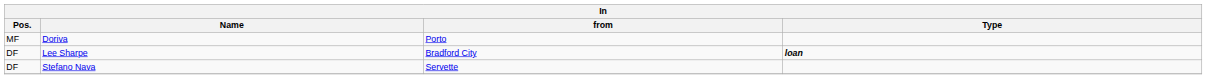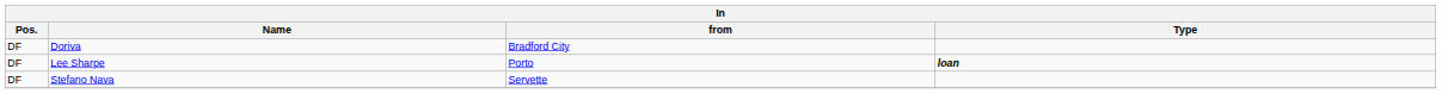 <table class="wikitable" style="font-size:90%;width:99%;">
 <tr>
 <th colspan="4">In</th>
 </tr>
 <tr>
 <th width=3%>Pos.</th>
 <th width=32%>Name</th>
 <th width=30%>from</th>
 <th width=35%>Type</th>
 </tr>
 <tr>
-<td>MF</td>
+<td>DF</td>
 <td><a href='#'>Doriva</a></td>
-<td><a href='#'>Porto</a></td>
+<td><a href='#'>Bradford City</a></td>
 <td></td>
 </tr>
 <tr>
 <td>DF</td>
 <td><a href='#'>Lee Sharpe</a></td>
-<td><a href='#'>Bradford City</a></td>
+<td><a href='#'>Porto</a></td>
 <td><strong><em>loan</em></strong></td>
 </tr>
 <tr>
 <td>DF</td>
 <td><a href='#'>Stefano Nava</a></td>
 <td><a href='#'>Servette</a></td>
 <td></td>
 </tr>
 <tr>
 </tr>
 </table>
